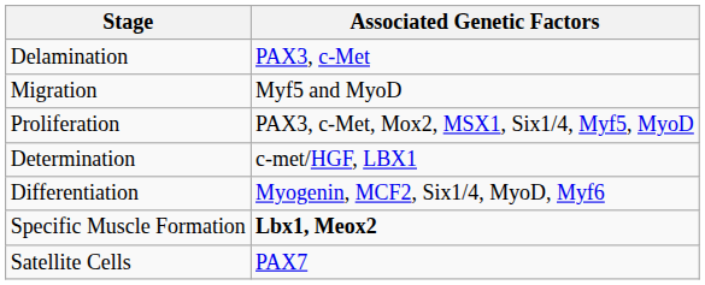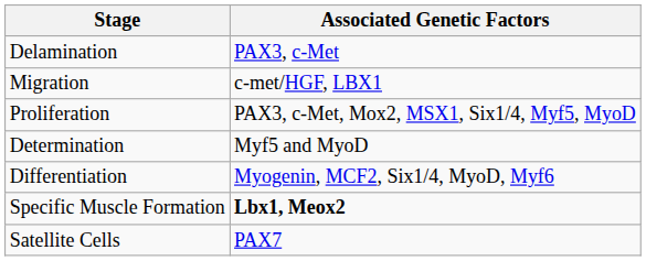 <table class="wikitable">
 <tr>
 <th>Stage</th>
 <th>Associated Genetic Factors</th>
 </tr>
 <tr>
 <td>Delamination</td>
 <td><a href='#'>PAX3</a>, <a href='#'>c-Met</a></td>
 </tr>
 <tr>
 <td>Migration</td>
-<td>Myf5 and MyoD</td>
+<td>c-met/<a href='#'>HGF</a>, <a href='#'>LBX1</a></td>
 </tr>
 <tr>
 <td>Proliferation</td>
 <td>PAX3, c-Met, Mox2, <a href='#'>MSX1</a>, Six1/4, <a href='#'>Myf5</a>, <a href='#'>MyoD</a></td>
 </tr>
 <tr>
 <td>Determination</td>
-<td>c-met/<a href='#'>HGF</a>, <a href='#'>LBX1</a></td>
+<td>Myf5 and MyoD</td>
 </tr>
 <tr>
 <td>Differentiation</td>
 <td><a href='#'>Myogenin</a>, <a href='#'>MCF2</a>, Six1/4, MyoD, <a href='#'>Myf6</a></td>
 </tr>
 <tr>
 <td>Specific Muscle Formation</td>
 <td><strong>Lbx1, Meox2</strong></td>
 </tr>
 <tr>
 <td>Satellite Cells</td>
 <td><a href='#'>PAX7</a></td>
 </tr>
 </table>
